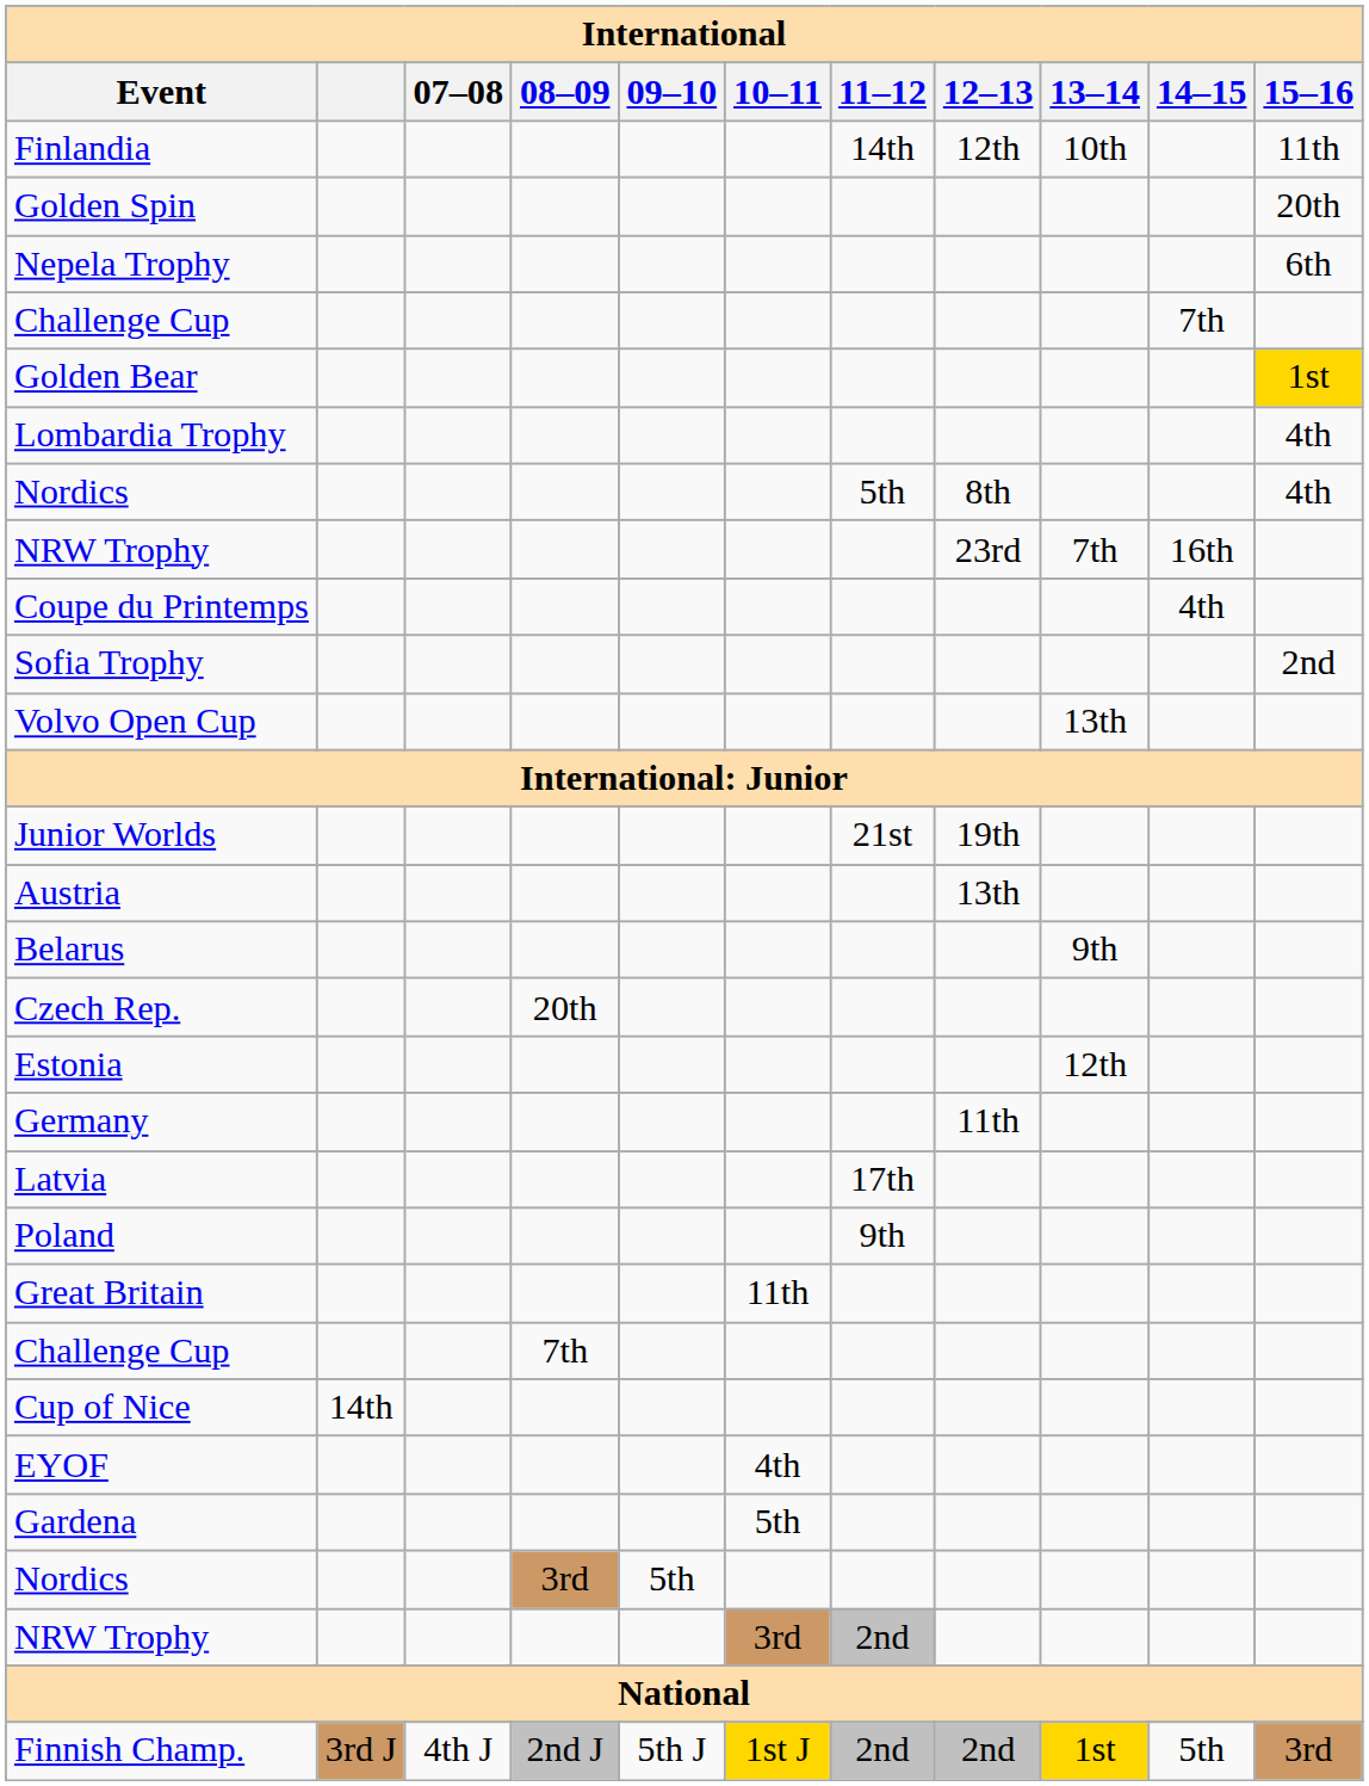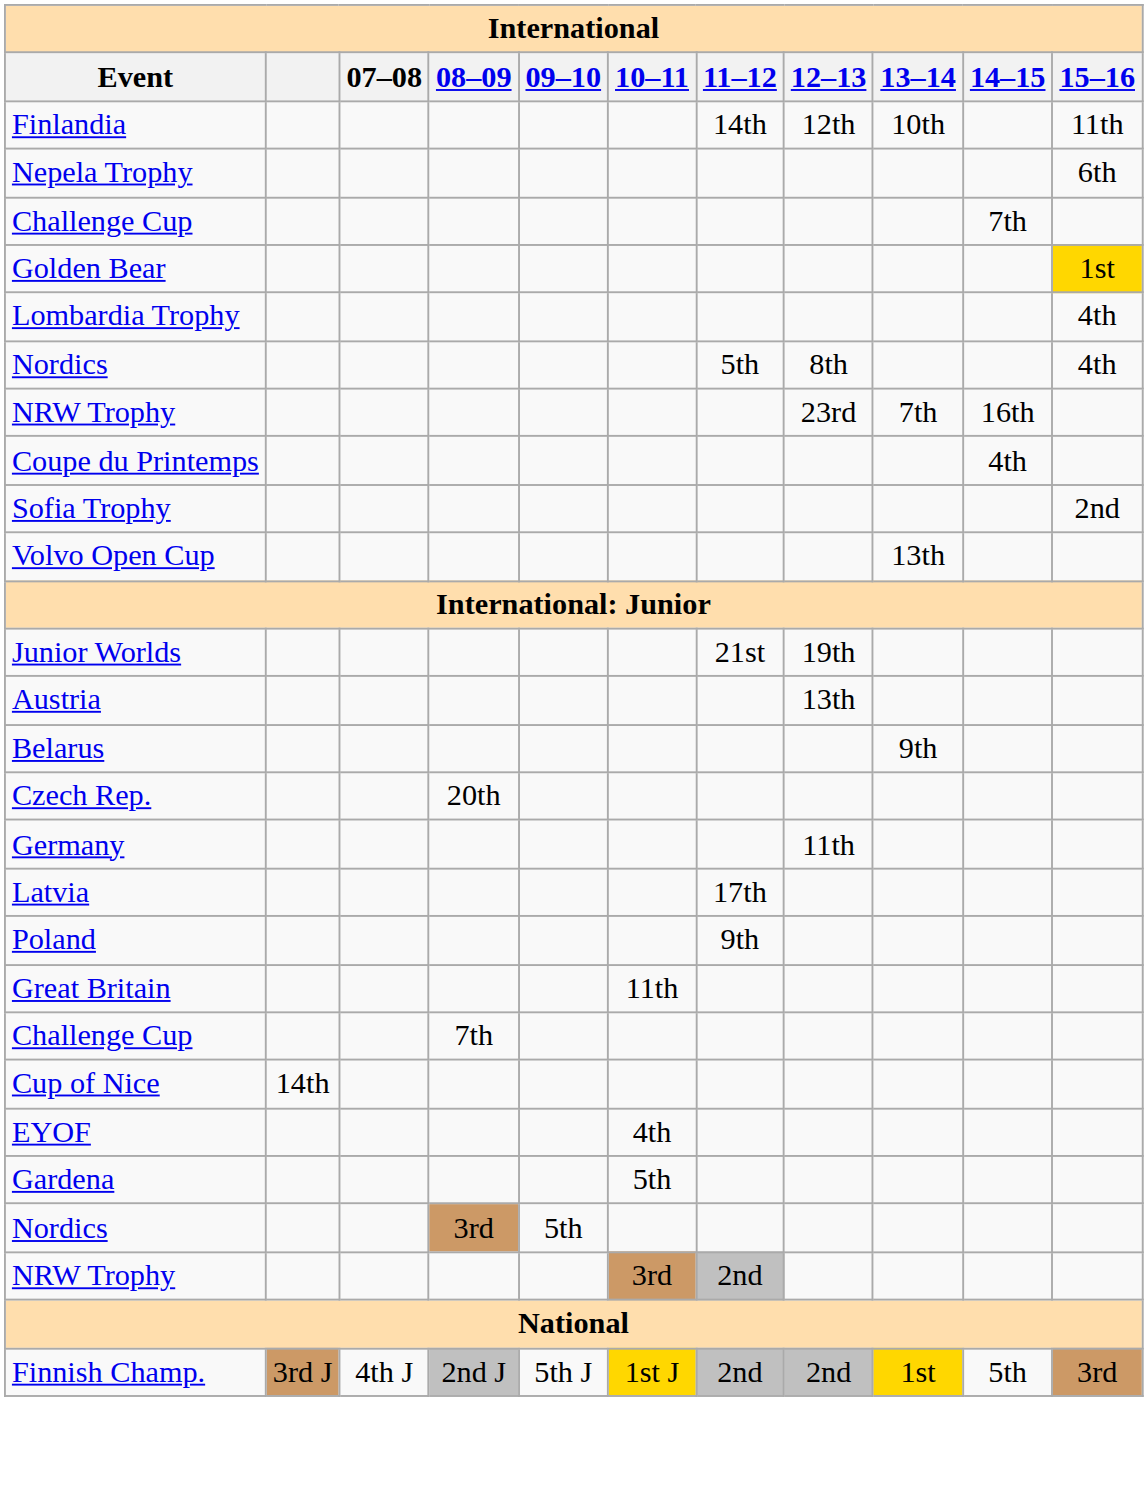 <table class="wikitable" style="text-align:center">
 <tr>
 <th style="background-color: #ffdead; " colspan=11 align=center>International</th>
 </tr>
 <tr>
 <th>Event</th>
 <th></th>
 <th>07–08</th>
 <th><a href='#'>08–09</a></th>
 <th><a href='#'>09–10</a></th>
 <th><a href='#'>10–11</a></th>
 <th><a href='#'>11–12</a></th>
 <th><a href='#'>12–13</a></th>
 <th><a href='#'>13–14</a></th>
 <th><a href='#'>14–15</a></th>
 <th><a href='#'>15–16</a></th>
 </tr>
 <tr>
 <td align=left> <a href='#'>Finlandia</a></td>
 <td></td>
 <td></td>
 <td></td>
 <td></td>
 <td></td>
 <td>14th</td>
 <td>12th</td>
 <td>10th</td>
 <td></td>
 <td>11th</td>
-</tr>
-<tr>
-<td align=left> <a href='#'>Golden Spin</a></td>
-<td></td>
-<td></td>
-<td></td>
-<td></td>
-<td></td>
-<td></td>
-<td></td>
-<td></td>
-<td></td>
-<td>20th</td>
 </tr>
 <tr>
 <td align=left> <a href='#'>Nepela Trophy</a></td>
 <td></td>
 <td></td>
 <td></td>
 <td></td>
 <td></td>
 <td></td>
 <td></td>
 <td></td>
 <td></td>
 <td>6th</td>
 </tr>
 <tr>
 <td align=left><a href='#'>Challenge Cup</a></td>
 <td></td>
 <td></td>
 <td></td>
 <td></td>
 <td></td>
 <td></td>
 <td></td>
 <td></td>
 <td>7th</td>
 <td></td>
 </tr>
 <tr>
 <td align=left><a href='#'>Golden Bear</a></td>
 <td></td>
 <td></td>
 <td></td>
 <td></td>
 <td></td>
 <td></td>
 <td></td>
 <td></td>
 <td></td>
 <td bgcolor=gold>1st</td>
 </tr>
 <tr>
 <td align=left><a href='#'>Lombardia Trophy</a></td>
 <td></td>
 <td></td>
 <td></td>
 <td></td>
 <td></td>
 <td></td>
 <td></td>
 <td></td>
 <td></td>
 <td>4th</td>
 </tr>
 <tr>
 <td align=left><a href='#'>Nordics</a></td>
 <td></td>
 <td></td>
 <td></td>
 <td></td>
 <td></td>
 <td>5th</td>
 <td>8th</td>
 <td></td>
 <td></td>
 <td>4th</td>
 </tr>
 <tr>
 <td align=left><a href='#'>NRW Trophy</a></td>
 <td></td>
 <td></td>
 <td></td>
 <td></td>
 <td></td>
 <td></td>
 <td>23rd</td>
 <td>7th</td>
 <td>16th</td>
 <td></td>
 </tr>
 <tr>
 <td align=left><a href='#'>Coupe du Printemps</a></td>
 <td></td>
 <td></td>
 <td></td>
 <td></td>
 <td></td>
 <td></td>
 <td></td>
 <td></td>
 <td>4th</td>
 <td></td>
 </tr>
 <tr>
 <td align=left><a href='#'>Sofia Trophy</a></td>
 <td></td>
 <td></td>
 <td></td>
 <td></td>
 <td></td>
 <td></td>
 <td></td>
 <td></td>
 <td></td>
 <td>2nd</td>
 </tr>
 <tr>
 <td align=left><a href='#'>Volvo Open Cup</a></td>
 <td></td>
 <td></td>
 <td></td>
 <td></td>
 <td></td>
 <td></td>
 <td></td>
 <td>13th</td>
 <td></td>
 <td></td>
 </tr>
 <tr>
 <th style="background-color: #ffdead; " colspan=11 align=center>International: Junior</th>
 </tr>
 <tr>
 <td align=left><a href='#'>Junior Worlds</a></td>
 <td></td>
 <td></td>
 <td></td>
 <td></td>
 <td></td>
 <td>21st</td>
 <td>19th</td>
 <td></td>
 <td></td>
 <td></td>
 </tr>
 <tr>
 <td align=left> <a href='#'>Austria</a></td>
 <td></td>
 <td></td>
 <td></td>
 <td></td>
 <td></td>
 <td></td>
 <td>13th</td>
 <td></td>
 <td></td>
 <td></td>
 </tr>
 <tr>
 <td align=left> <a href='#'>Belarus</a></td>
 <td></td>
 <td></td>
 <td></td>
 <td></td>
 <td></td>
 <td></td>
 <td></td>
 <td>9th</td>
 <td></td>
 <td></td>
 </tr>
 <tr>
 <td align=left> <a href='#'>Czech Rep.</a></td>
 <td></td>
 <td></td>
 <td>20th</td>
 <td></td>
 <td></td>
 <td></td>
 <td></td>
 <td></td>
 <td></td>
 <td></td>
 </tr>
 <tr>
-<td align=left> <a href='#'>Estonia</a></td>
-<td></td>
-<td></td>
-<td></td>
-<td></td>
-<td></td>
-<td></td>
-<td></td>
-<td>12th</td>
-<td></td>
-<td></td>
-</tr>
-<tr>
 <td align=left> <a href='#'>Germany</a></td>
 <td></td>
 <td></td>
 <td></td>
 <td></td>
 <td></td>
 <td></td>
 <td>11th</td>
 <td></td>
 <td></td>
 <td></td>
 </tr>
 <tr>
 <td align=left> <a href='#'>Latvia</a></td>
 <td></td>
 <td></td>
 <td></td>
 <td></td>
 <td></td>
 <td>17th</td>
 <td></td>
 <td></td>
 <td></td>
 <td></td>
 </tr>
 <tr>
 <td align=left> <a href='#'>Poland</a></td>
 <td></td>
 <td></td>
 <td></td>
 <td></td>
 <td></td>
 <td>9th</td>
 <td></td>
 <td></td>
 <td></td>
 <td></td>
 </tr>
 <tr>
 <td align=left> <a href='#'>Great Britain</a></td>
 <td></td>
 <td></td>
 <td></td>
 <td></td>
 <td>11th</td>
 <td></td>
 <td></td>
 <td></td>
 <td></td>
 <td></td>
 </tr>
 <tr>
 <td align=left><a href='#'>Challenge Cup</a></td>
 <td></td>
 <td></td>
 <td>7th</td>
 <td></td>
 <td></td>
 <td></td>
 <td></td>
 <td></td>
 <td></td>
 <td></td>
 </tr>
 <tr>
 <td align=left><a href='#'>Cup of Nice</a></td>
 <td>14th</td>
 <td></td>
 <td></td>
 <td></td>
 <td></td>
 <td></td>
 <td></td>
 <td></td>
 <td></td>
 <td></td>
 </tr>
 <tr>
 <td align=left><a href='#'>EYOF</a></td>
 <td></td>
 <td></td>
 <td></td>
 <td></td>
 <td>4th</td>
 <td></td>
 <td></td>
 <td></td>
 <td></td>
 <td></td>
 </tr>
 <tr>
 <td align=left><a href='#'>Gardena</a></td>
 <td></td>
 <td></td>
 <td></td>
 <td></td>
 <td>5th</td>
 <td></td>
 <td></td>
 <td></td>
 <td></td>
 <td></td>
 </tr>
 <tr>
 <td align=left><a href='#'>Nordics</a></td>
 <td></td>
 <td></td>
 <td bgcolor=cc9966>3rd</td>
 <td>5th</td>
 <td></td>
 <td></td>
 <td></td>
 <td></td>
 <td></td>
 <td></td>
 </tr>
 <tr>
 <td align=left><a href='#'>NRW Trophy</a></td>
 <td></td>
 <td></td>
 <td></td>
 <td></td>
 <td bgcolor=cc9966>3rd</td>
 <td bgcolor=silver>2nd</td>
 <td></td>
 <td></td>
 <td></td>
 <td></td>
 </tr>
 <tr>
 <th style="background-color: #ffdead; " colspan=11 align=center>National</th>
 </tr>
 <tr>
 <td align=left><a href='#'>Finnish Champ.</a></td>
 <td bgcolor=cc9966>3rd J</td>
 <td>4th J</td>
 <td bgcolor=silver>2nd J</td>
 <td>5th J</td>
 <td bgcolor=gold>1st J</td>
 <td bgcolor=silver>2nd</td>
 <td bgcolor=silver>2nd</td>
 <td bgcolor=gold>1st</td>
 <td>5th</td>
 <td bgcolor=cc9966>3rd</td>
 </tr>
 </table>
